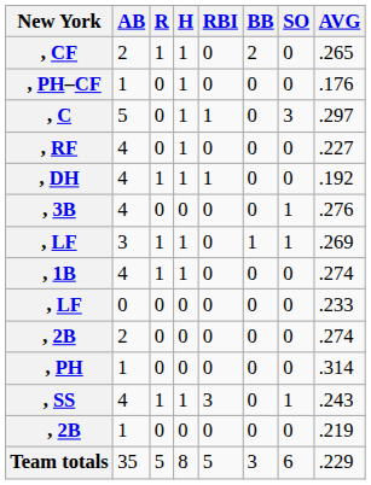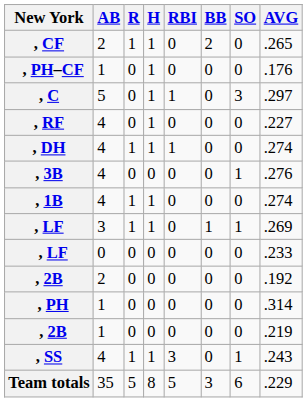 <table class="wikitable sortable plainrowheaders" border="2">
 <tr>
 <th scope="col">New York</th>
 <th scope="col"><a href='#'>AB</a></th>
 <th scope="col"><a href='#'>R</a></th>
 <th scope="col"><a href='#'>H</a></th>
 <th scope="col"><a href='#'>RBI</a></th>
 <th scope="col"><a href='#'>BB</a></th>
 <th scope="col"><a href='#'>SO</a></th>
 <th scope="col"><a href='#'>AVG</a></th>
 </tr>
 <tr>
 <th scope="row">, <a href='#'>CF</a></th>
 <td>2</td>
 <td>1</td>
 <td>1</td>
 <td>0</td>
 <td>2</td>
 <td>0</td>
 <td>.265</td>
 </tr>
 <tr>
 <th scope="row">  , <a href='#'>PH</a>–<a href='#'>CF</a></th>
 <td>1</td>
 <td>0</td>
 <td>1</td>
 <td>0</td>
 <td>0</td>
 <td>0</td>
 <td>.176</td>
 </tr>
 <tr>
 <th scope="row">, <a href='#'>C</a></th>
 <td>5</td>
 <td>0</td>
 <td>1</td>
 <td>1</td>
 <td>0</td>
 <td>3</td>
 <td>.297</td>
 </tr>
 <tr>
 <th scope="row">, <a href='#'>RF</a></th>
 <td>4</td>
 <td>0</td>
 <td>1</td>
 <td>0</td>
 <td>0</td>
 <td>0</td>
 <td>.227</td>
 </tr>
 <tr>
 <th scope="row">, <a href='#'>DH</a></th>
 <td>4</td>
 <td>1</td>
 <td>1</td>
 <td>1</td>
 <td>0</td>
 <td>0</td>
-<td>.192</td>
+<td>.274</td>
 </tr>
 <tr>
 <th scope="row">, <a href='#'>3B</a></th>
 <td>4</td>
 <td>0</td>
 <td>0</td>
 <td>0</td>
 <td>0</td>
 <td>1</td>
 <td>.276</td>
 </tr>
 <tr>
+<th scope="row">, <a href='#'>1B</a></th>
+<td>4</td>
+<td>1</td>
+<td>1</td>
+<td>0</td>
+<td>0</td>
+<td>0</td>
+<td>.274</td>
+</tr>
+<tr>
 <th scope="row">, <a href='#'>LF</a></th>
 <td>3</td>
 <td>1</td>
 <td>1</td>
 <td>0</td>
 <td>1</td>
 <td>1</td>
 <td>.269</td>
-</tr>
-<tr>
-<th scope="row">, <a href='#'>1B</a></th>
-<td>4</td>
-<td>1</td>
-<td>1</td>
-<td>0</td>
-<td>0</td>
-<td>0</td>
-<td>.274</td>
 </tr>
 <tr>
 <th scope="row">  , <a href='#'>LF</a></th>
 <td>0</td>
 <td>0</td>
 <td>0</td>
 <td>0</td>
 <td>0</td>
 <td>0</td>
 <td>.233</td>
 </tr>
 <tr>
 <th scope="row">, <a href='#'>2B</a></th>
 <td>2</td>
 <td>0</td>
 <td>0</td>
 <td>0</td>
 <td>0</td>
 <td>0</td>
-<td>.274</td>
+<td>.192</td>
 </tr>
 <tr>
 <th scope="row">  , <a href='#'>PH</a></th>
 <td>1</td>
 <td>0</td>
 <td>0</td>
 <td>0</td>
 <td>0</td>
 <td>0</td>
 <td>.314</td>
 </tr>
 <tr>
+<th scope="row">  , <a href='#'>2B</a></th>
+<td>1</td>
+<td>0</td>
+<td>0</td>
+<td>0</td>
+<td>0</td>
+<td>0</td>
+<td>.219</td>
+</tr>
+<tr>
 <th scope="row">, <a href='#'>SS</a></th>
 <td>4</td>
 <td>1</td>
 <td>1</td>
 <td>3</td>
 <td>0</td>
 <td>1</td>
 <td>.243</td>
-</tr>
-<tr>
-<th scope="row">  , <a href='#'>2B</a></th>
-<td>1</td>
-<td>0</td>
-<td>0</td>
-<td>0</td>
-<td>0</td>
-<td>0</td>
-<td>.219</td>
 </tr>
 <tr class="sortbottom">
 <th scope="row"><strong>Team totals</strong></th>
 <td>35</td>
 <td>5</td>
 <td>8</td>
 <td>5</td>
 <td>3</td>
 <td>6</td>
 <td>.229</td>
 </tr>
 </table>
